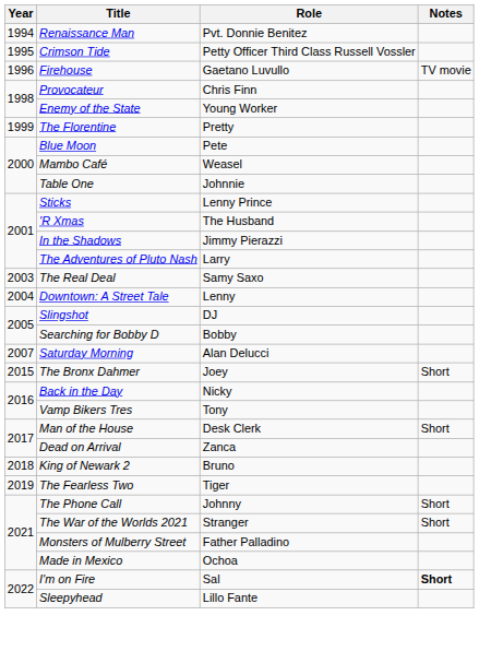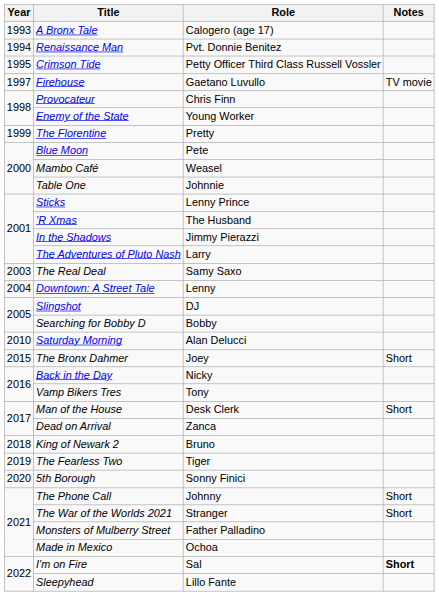 <table class="wikitable sortable">
 <tr>
 <th>Year</th>
 <th>Title</th>
 <th>Role</th>
 <th>Notes</th>
+</tr>
+<tr>
+<td>1993</td>
+<td><em><a href='#'>A Bronx Tale</a></em></td>
+<td>Calogero (age 17)</td>
+<td></td>
 </tr>
 <tr>
 <td>1994</td>
 <td><em><a href='#'>Renaissance Man</a></em></td>
 <td>Pvt. Donnie Benitez</td>
 <td></td>
 </tr>
 <tr>
 <td>1995</td>
 <td><em><a href='#'>Crimson Tide</a></em></td>
 <td>Petty Officer Third Class Russell Vossler</td>
 <td></td>
 </tr>
 <tr>
-<td>1996</td>
+<td>1997</td>
 <td><em><a href='#'>Firehouse</a></em></td>
 <td>Gaetano Luvullo</td>
 <td>TV movie</td>
 </tr>
 <tr>
 <td rowspan=2>1998</td>
 <td><em><a href='#'>Provocateur</a></em></td>
 <td>Chris Finn</td>
 <td></td>
 </tr>
 <tr>
 <td><em><a href='#'>Enemy of the State</a></em></td>
 <td>Young Worker</td>
 <td></td>
 </tr>
 <tr>
 <td>1999</td>
 <td><em><a href='#'>The Florentine</a></em></td>
 <td>Pretty</td>
 <td></td>
 </tr>
 <tr>
 <td rowspan=3>2000</td>
 <td><em><a href='#'>Blue Moon</a></em></td>
 <td>Pete</td>
 <td></td>
 </tr>
 <tr>
 <td><em>Mambo Café</em></td>
 <td>Weasel</td>
 <td></td>
 </tr>
 <tr>
 <td><em>Table One</em></td>
 <td>Johnnie</td>
 <td></td>
 </tr>
 <tr>
 <td rowspan=4>2001</td>
 <td><em><a href='#'>Sticks</a></em></td>
 <td>Lenny Prince</td>
 <td></td>
 </tr>
 <tr>
 <td><em><a href='#'>'R Xmas</a></em></td>
 <td>The Husband</td>
 <td></td>
 </tr>
 <tr>
 <td><em><a href='#'>In the Shadows</a></em></td>
 <td>Jimmy Pierazzi</td>
 <td></td>
 </tr>
 <tr>
 <td><em><a href='#'>The Adventures of Pluto Nash</a></em></td>
 <td>Larry</td>
 <td></td>
 </tr>
 <tr>
 <td>2003</td>
 <td><em>The Real Deal</em></td>
 <td>Samy Saxo</td>
 <td></td>
 </tr>
 <tr>
 <td>2004</td>
 <td><em><a href='#'>Downtown: A Street Tale</a></em></td>
 <td>Lenny</td>
 <td></td>
 </tr>
 <tr>
 <td rowspan=2>2005</td>
 <td><em><a href='#'>Slingshot</a></em></td>
 <td>DJ</td>
 <td></td>
 </tr>
 <tr>
 <td><em>Searching for Bobby D</em></td>
 <td>Bobby</td>
 <td></td>
 </tr>
 <tr>
-<td>2007</td>
+<td>2010</td>
 <td><em><a href='#'>Saturday Morning</a></em></td>
 <td>Alan Delucci</td>
 <td></td>
 </tr>
 <tr>
 <td>2015</td>
 <td><em>The Bronx Dahmer</em></td>
 <td>Joey</td>
 <td>Short</td>
 </tr>
 <tr>
 <td rowspan="2">2016</td>
 <td><em><a href='#'>Back in the Day</a></em></td>
 <td>Nicky</td>
 <td></td>
 </tr>
 <tr>
 <td><em>Vamp Bikers Tres</em></td>
 <td>Tony</td>
 <td></td>
 </tr>
 <tr>
 <td rowspan="2">2017</td>
 <td><em>Man of the House</em></td>
 <td>Desk Clerk</td>
 <td>Short</td>
 </tr>
 <tr>
 <td><em>Dead on Arrival</em></td>
 <td>Zanca</td>
 <td></td>
 </tr>
 <tr>
 <td>2018</td>
 <td><em>King of Newark 2</em></td>
 <td>Bruno</td>
 <td></td>
 </tr>
 <tr>
 <td>2019</td>
 <td><em>The Fearless Two</em></td>
 <td>Tiger</td>
 <td></td>
 </tr>
 <tr>
+<td>2020</td>
+<td><em>5th Borough</em></td>
+<td>Sonny Finici</td>
+<td></td>
+</tr>
+<tr>
 <td rowspan="4">2021</td>
 <td><em>The Phone Call</em></td>
 <td>Johnny</td>
 <td>Short</td>
 </tr>
 <tr>
 <td><em>The War of the Worlds 2021</em></td>
 <td>Stranger</td>
 <td>Short</td>
 </tr>
 <tr>
 <td><em>Monsters of Mulberry Street</em></td>
 <td>Father Palladino</td>
 <td></td>
 </tr>
 <tr>
 <td><em>Made in Mexico</em></td>
 <td>Ochoa</td>
 <td></td>
 </tr>
 <tr>
 <td rowspan="2">2022</td>
 <td><em>I'm on Fire</em></td>
 <td>Sal</td>
 <td><strong>Short</strong></td>
 </tr>
 <tr>
 <td><em>Sleepyhead</em></td>
 <td>Lillo Fante</td>
 <td></td>
 </tr>
 </table>
